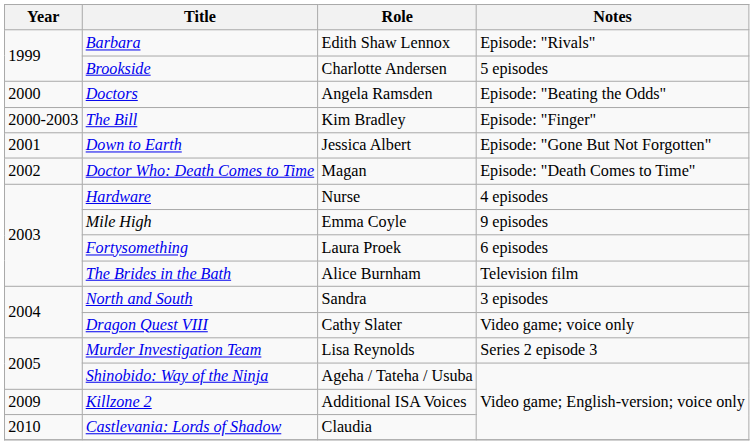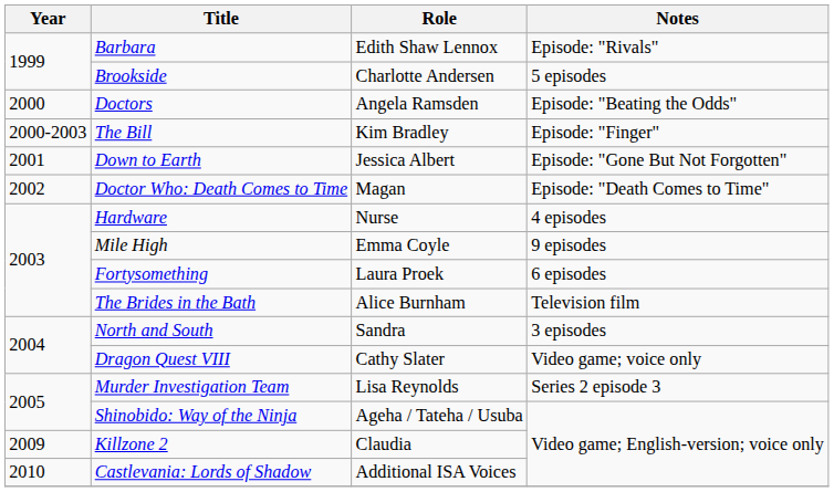 <table class="wikitable">
 <tr>
 <th>Year</th>
 <th>Title</th>
 <th>Role</th>
 <th>Notes</th>
 </tr>
 <tr>
 <td rowspan="2">1999</td>
 <td><em><a href='#'>Barbara</a></em></td>
 <td>Edith Shaw Lennox</td>
 <td>Episode: "Rivals"</td>
 </tr>
 <tr>
 <td><em><a href='#'>Brookside</a></em></td>
 <td>Charlotte Andersen</td>
 <td>5 episodes</td>
 </tr>
 <tr>
 <td>2000</td>
 <td><em><a href='#'>Doctors</a></em></td>
 <td>Angela Ramsden</td>
 <td>Episode: "Beating the Odds"</td>
 </tr>
 <tr>
 <td>2000-2003</td>
 <td><em><a href='#'>The Bill</a></em></td>
 <td>Kim Bradley</td>
 <td>Episode: "Finger"</td>
 </tr>
 <tr>
 <td>2001</td>
 <td><em><a href='#'>Down to Earth</a></em></td>
 <td>Jessica Albert</td>
 <td>Episode: "Gone But Not Forgotten"</td>
 </tr>
 <tr>
 <td>2002</td>
 <td><em><a href='#'>Doctor Who: Death Comes to Time</a></em></td>
 <td>Magan</td>
 <td>Episode: "Death Comes to Time"</td>
 </tr>
 <tr>
 <td rowspan="4">2003</td>
 <td><em><a href='#'>Hardware</a></em></td>
 <td>Nurse</td>
 <td>4 episodes</td>
 </tr>
 <tr>
 <td><em>Mile High</em></td>
 <td>Emma Coyle</td>
 <td>9 episodes</td>
 </tr>
 <tr>
 <td><em><a href='#'>Fortysomething</a></em></td>
 <td>Laura Proek</td>
 <td>6 episodes</td>
 </tr>
 <tr>
 <td><em><a href='#'>The Brides in the Bath</a></em></td>
 <td>Alice Burnham</td>
 <td>Television film</td>
 </tr>
 <tr>
 <td rowspan="2">2004</td>
 <td><em><a href='#'>North and South</a></em></td>
 <td>Sandra</td>
 <td>3 episodes</td>
 </tr>
 <tr>
 <td><em><a href='#'>Dragon Quest VIII</a></em></td>
 <td>Cathy Slater</td>
 <td>Video game; voice only</td>
 </tr>
 <tr>
 <td rowspan="2">2005</td>
 <td><em><a href='#'>Murder Investigation Team</a></em></td>
 <td>Lisa Reynolds</td>
 <td>Series 2 episode 3</td>
 </tr>
 <tr>
 <td><em><a href='#'>Shinobido: Way of the Ninja</a></em></td>
 <td>Ageha / Tateha / Usuba</td>
 <td rowspan="3">Video game; English-version; voice only</td>
 </tr>
 <tr>
 <td>2009</td>
 <td><em><a href='#'>Killzone 2</a></em></td>
-<td>Additional ISA Voices</td>
+<td>Claudia</td>
 </tr>
 <tr>
 <td>2010</td>
 <td><em><a href='#'>Castlevania: Lords of Shadow</a></em></td>
-<td>Claudia</td>
+<td>Additional ISA Voices</td>
 </tr>
 <tr>
 </tr>
 </table>
